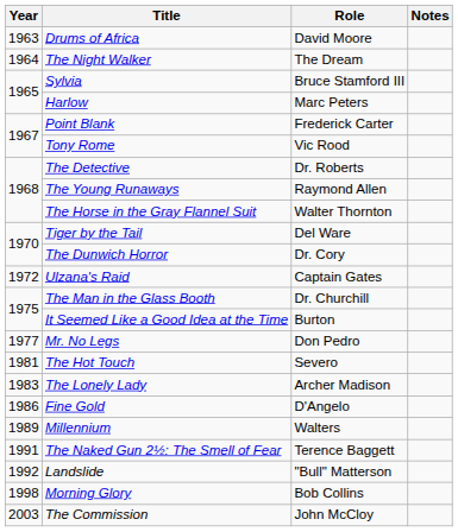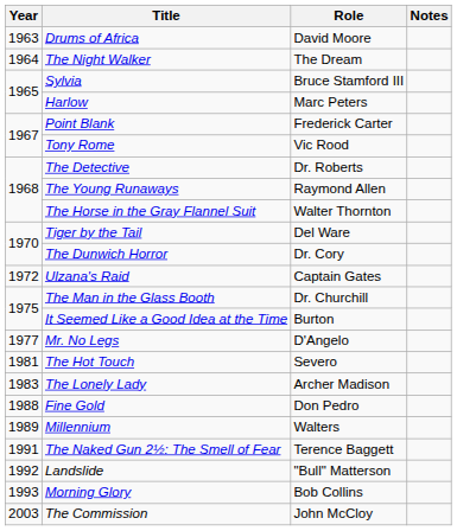 <table class="wikitable sortable">
 <tr>
 <th>Year</th>
 <th>Title</th>
 <th>Role</th>
 <th>Notes</th>
 </tr>
 <tr>
 <td>1963</td>
 <td><em><a href='#'>Drums of Africa</a></em></td>
 <td>David Moore</td>
 <td></td>
 </tr>
 <tr>
 <td>1964</td>
 <td data-sort-value="Night Walker, The"><em><a href='#'>The Night Walker</a></em></td>
 <td>The Dream</td>
 <td></td>
 </tr>
 <tr>
 <td rowspan=2>1965</td>
 <td><em><a href='#'>Sylvia</a></em></td>
 <td>Bruce Stamford III</td>
 <td></td>
 </tr>
 <tr>
 <td><em><a href='#'>Harlow</a></em></td>
 <td>Marc Peters</td>
 <td></td>
 </tr>
 <tr>
 <td rowspan=2>1967</td>
 <td><em><a href='#'>Point Blank</a></em></td>
 <td>Frederick Carter</td>
 <td></td>
 </tr>
 <tr>
 <td><em><a href='#'>Tony Rome</a></em></td>
 <td>Vic Rood</td>
 <td></td>
 </tr>
 <tr>
 <td rowspan=3>1968</td>
 <td data-sort-value="Detective, The"><em><a href='#'>The Detective</a></em></td>
 <td>Dr. Roberts</td>
 <td></td>
 </tr>
 <tr>
 <td data-sort-value="Young Runaways, The"><em><a href='#'>The Young Runaways</a></em></td>
 <td>Raymond Allen</td>
 <td></td>
 </tr>
 <tr>
 <td data-sort-value="Horse in the Gray Flannel Suit, The"><em><a href='#'>The Horse in the Gray Flannel Suit</a></em></td>
 <td>Walter Thornton</td>
 <td></td>
 </tr>
 <tr>
 <td rowspan=2>1970</td>
 <td><em><a href='#'>Tiger by the Tail</a></em></td>
 <td>Del Ware</td>
 <td></td>
 </tr>
 <tr>
 <td data-sort-value="Dunwich Horror, The"><em><a href='#'>The Dunwich Horror</a></em></td>
 <td>Dr. Cory</td>
 <td></td>
 </tr>
 <tr>
 <td>1972</td>
 <td><em><a href='#'>Ulzana's Raid</a></em></td>
 <td>Captain Gates</td>
 <td></td>
 </tr>
 <tr>
 <td rowspan=2>1975</td>
 <td data-sort-value="Man in the Glass Booth, The"><em><a href='#'>The Man in the Glass Booth</a></em></td>
 <td>Dr. Churchill</td>
 <td></td>
 </tr>
 <tr>
 <td><em><a href='#'>It Seemed Like a Good Idea at the Time</a></em></td>
 <td>Burton</td>
 <td></td>
 </tr>
 <tr>
 <td>1977</td>
 <td><em><a href='#'>Mr. No Legs</a></em></td>
-<td>Don Pedro</td>
+<td>D'Angelo</td>
 <td></td>
 </tr>
 <tr>
 <td>1981</td>
 <td data-sort-value="Hot Touch, The"><em><a href='#'>The Hot Touch</a></em></td>
 <td>Severo</td>
 <td></td>
 </tr>
 <tr>
 <td>1983</td>
 <td data-sort-value="Lonely Lady, The"><em><a href='#'>The Lonely Lady</a></em></td>
 <td>Archer Madison</td>
 <td></td>
 </tr>
 <tr>
-<td>1986</td>
+<td>1988</td>
 <td><em><a href='#'>Fine Gold</a></em></td>
-<td>D'Angelo</td>
+<td>Don Pedro</td>
 <td></td>
 </tr>
 <tr>
 <td>1989</td>
 <td><em><a href='#'>Millennium</a></em></td>
 <td>Walters</td>
 <td></td>
 </tr>
 <tr>
 <td>1991</td>
 <td data-sort-value="Naked Gun 2½: The Smell of Fear, The"><em><a href='#'>The Naked Gun 2½: The Smell of Fear</a></em></td>
 <td>Terence Baggett</td>
 <td></td>
 </tr>
 <tr>
 <td>1992</td>
 <td><em>Landslide</em></td>
 <td>"Bull" Matterson</td>
 <td></td>
 </tr>
 <tr>
-<td>1998</td>
+<td>1993</td>
 <td><em><a href='#'>Morning Glory</a></em></td>
 <td>Bob Collins</td>
 <td></td>
 </tr>
 <tr>
 <td>2003</td>
 <td data-sort-value="Commission, The"><em>The Commission</em></td>
 <td>John McCloy</td>
 <td></td>
 </tr>
 </table>
